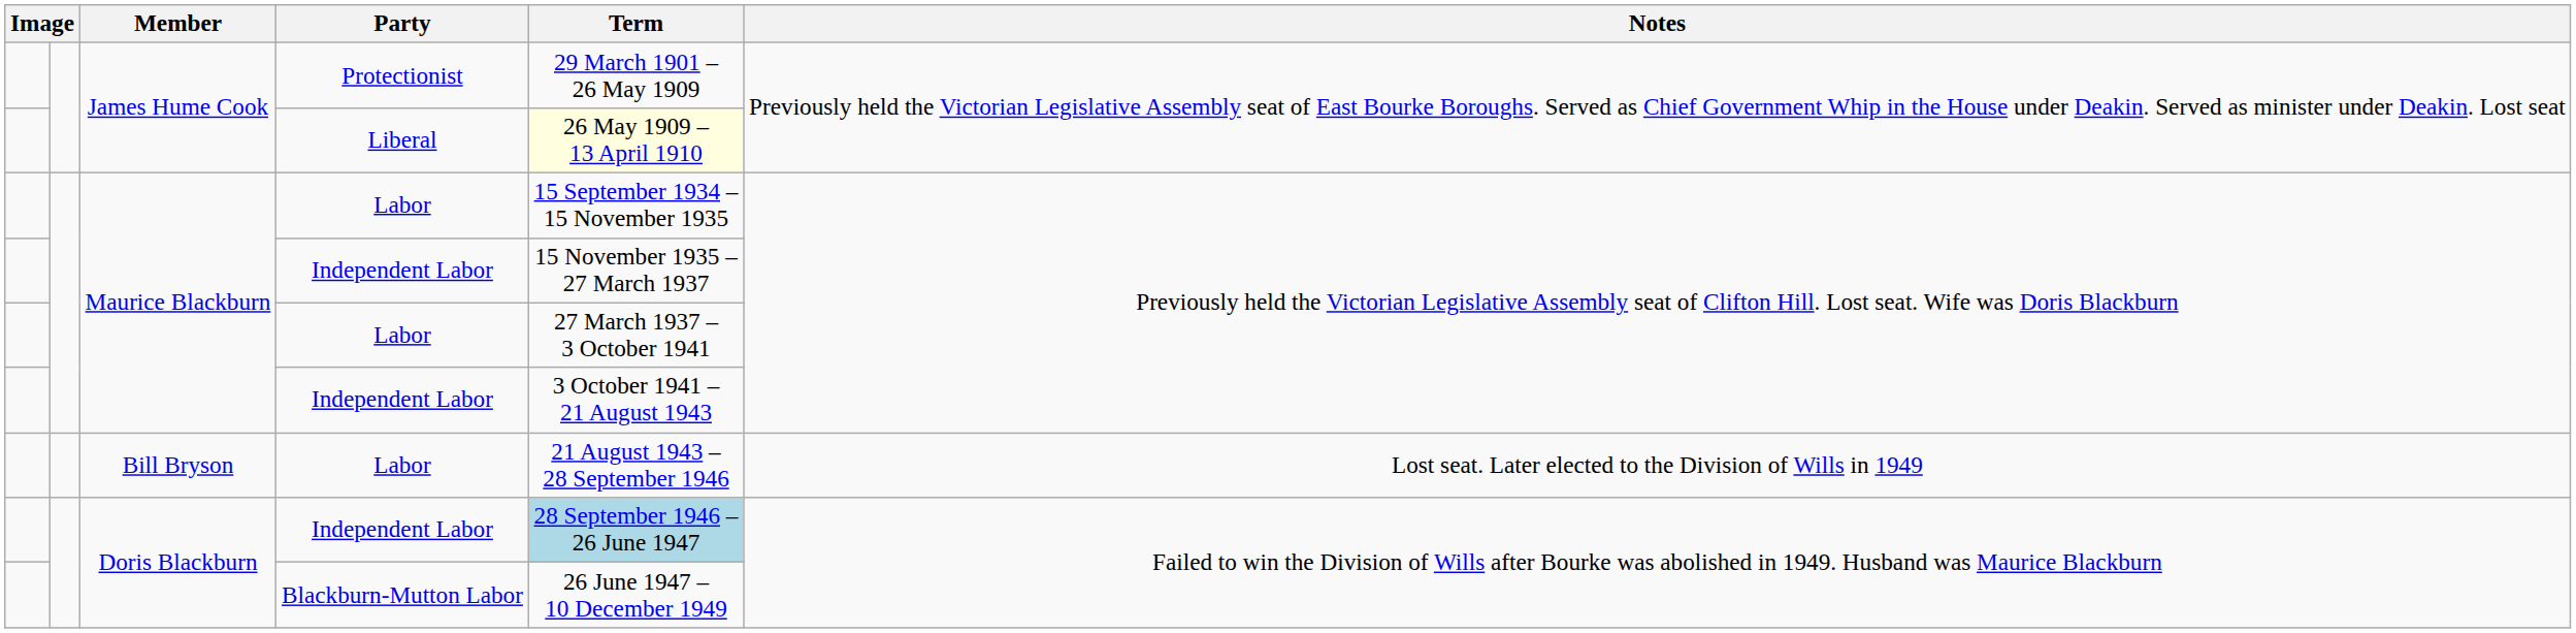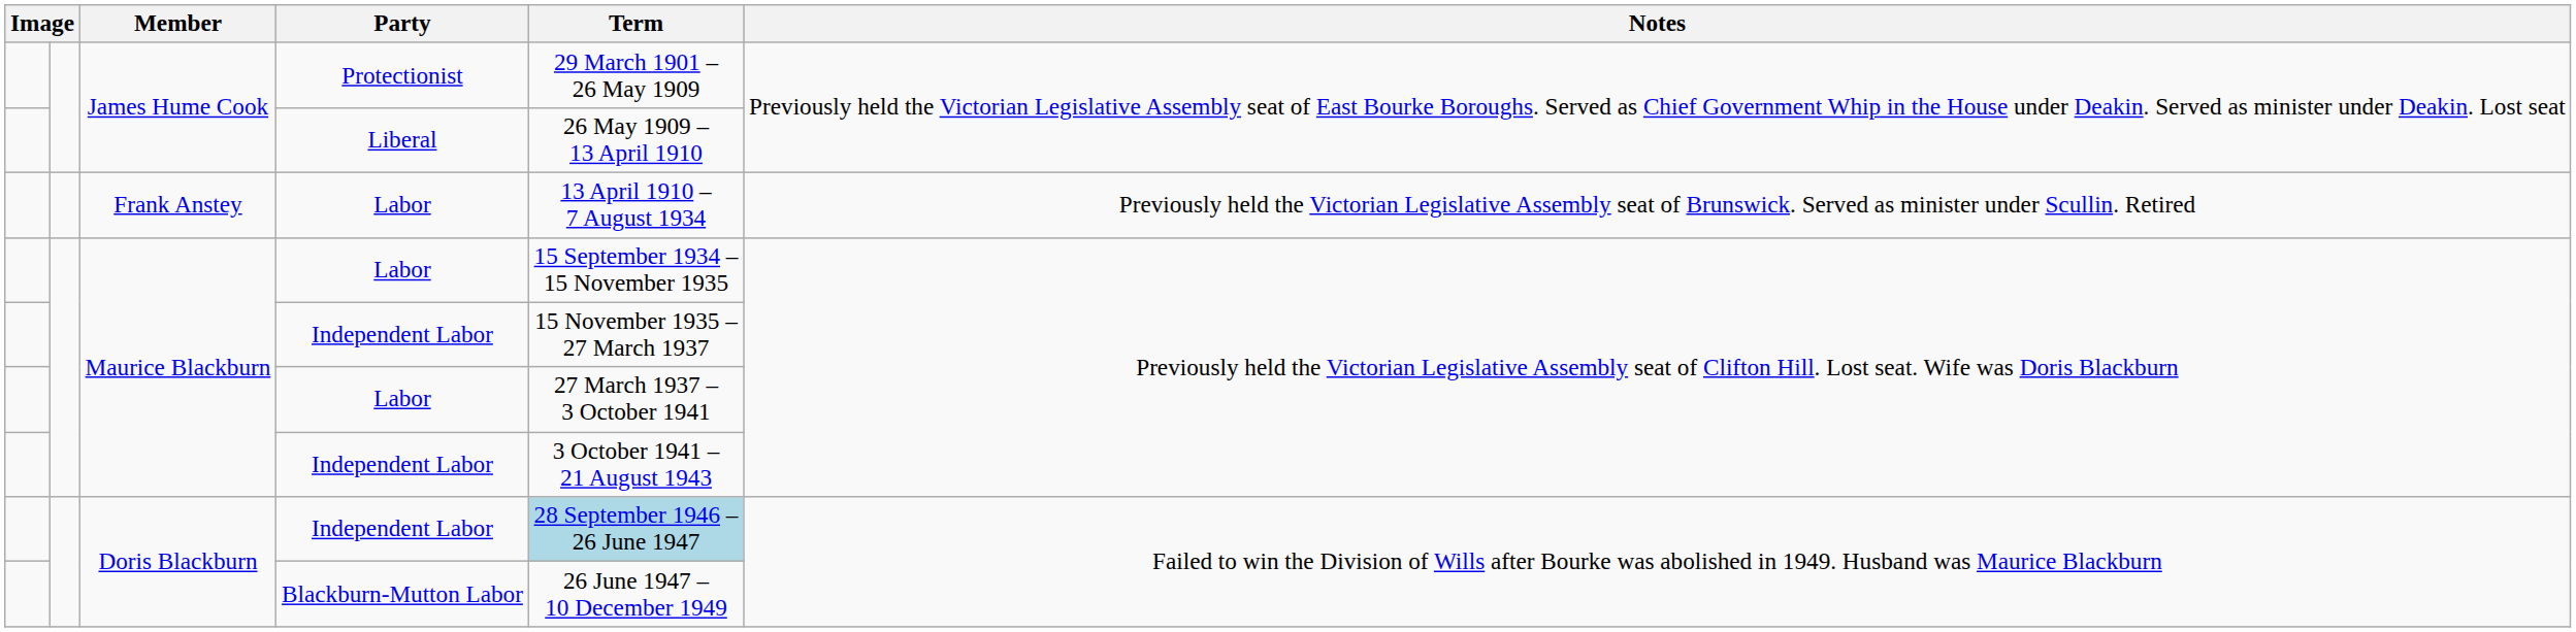 <table class=wikitable style="text-align:center">
 <tr>
 <th colspan=2>Image</th>
 <th>Member</th>
 <th>Party</th>
 <th>Term</th>
 <th>Notes</th>
 </tr>
 <tr>
 <td> </td>
 <td rowspan=2></td>
 <td rowspan=2><a href='#'>James Hume Cook</a><br></td>
 <td><a href='#'>Protectionist</a></td>
 <td nowrap><a href='#'>29 March 1901</a> –<br>26 May 1909</td>
 <td rowspan=2>Previously held the <a href='#'>Victorian Legislative Assembly</a> seat of <a href='#'>East Bourke Boroughs</a>. Served as <a href='#'>Chief Government Whip in the House</a> under <a href='#'>Deakin</a>. Served as minister under <a href='#'>Deakin</a>. Lost seat</td>
 </tr>
 <tr>
 <td> </td>
 <td nowrap><a href='#'>Liberal</a></td>
-<td nowrap style="background: lightyellow;">26 May 1909 –<br><a href='#'>13 April 1910</a></td>
+<td nowrap>26 May 1909 –<br><a href='#'>13 April 1910</a></td>
+</tr>
+<tr>
+<td> </td>
+<td></td>
+<td><a href='#'>Frank Anstey</a><br></td>
+<td><a href='#'>Labor</a></td>
+<td nowrap><a href='#'>13 April 1910</a> –<br><a href='#'>7 August 1934</a></td>
+<td>Previously held the <a href='#'>Victorian Legislative Assembly</a> seat of <a href='#'>Brunswick</a>. Served as minister under <a href='#'>Scullin</a>. Retired</td>
 </tr>
 <tr>
 <td> </td>
 <td rowspan=4></td>
 <td rowspan=4><a href='#'>Maurice Blackburn</a><br></td>
 <td><a href='#'>Labor</a></td>
 <td nowrap><a href='#'>15 September 1934</a> –<br>15 November 1935</td>
 <td rowspan=4>Previously held the <a href='#'>Victorian Legislative Assembly</a> seat of <a href='#'>Clifton Hill</a>. Lost seat. Wife was <a href='#'>Doris Blackburn</a></td>
 </tr>
 <tr>
 <td> </td>
 <td nowrap><a href='#'>Independent Labor</a></td>
 <td nowrap>15 November 1935 –<br>27 March 1937</td>
 </tr>
 <tr>
 <td> </td>
 <td nowrap><a href='#'>Labor</a></td>
 <td nowrap>27 March 1937 –<br>3 October 1941</td>
 </tr>
 <tr>
 <td> </td>
 <td nowrap><a href='#'>Independent Labor</a></td>
 <td nowrap>3 October 1941 –<br><a href='#'>21 August 1943</a></td>
 </tr>
 <tr>
 <td> </td>
-<td></td>
-<td><a href='#'>Bill Bryson</a><br></td>
-<td><a href='#'>Labor</a></td>
-<td nowrap><a href='#'>21 August 1943</a> –<br><a href='#'>28 September 1946</a></td>
-<td>Lost seat. Later elected to the Division of <a href='#'>Wills</a> in <a href='#'>1949</a></td>
-</tr>
-<tr>
-<td> </td>
 <td rowspan="2"></td>
 <td rowspan="2"><a href='#'>Doris Blackburn</a><br></td>
 <td nowrap><a href='#'>Independent Labor</a></td>
 <td nowrap style="background: lightblue;"><a href='#'>28 September 1946</a> –<br>26 June 1947</td>
 <td rowspan="2">Failed to win the Division of <a href='#'>Wills</a> after Bourke was abolished in 1949. Husband was <a href='#'>Maurice Blackburn</a></td>
 </tr>
 <tr>
 <td> </td>
 <td><a href='#'>Blackburn-Mutton Labor</a></td>
 <td nowrap>26 June 1947 –<br><a href='#'>10 December 1949</a></td>
 </tr>
 </table>
